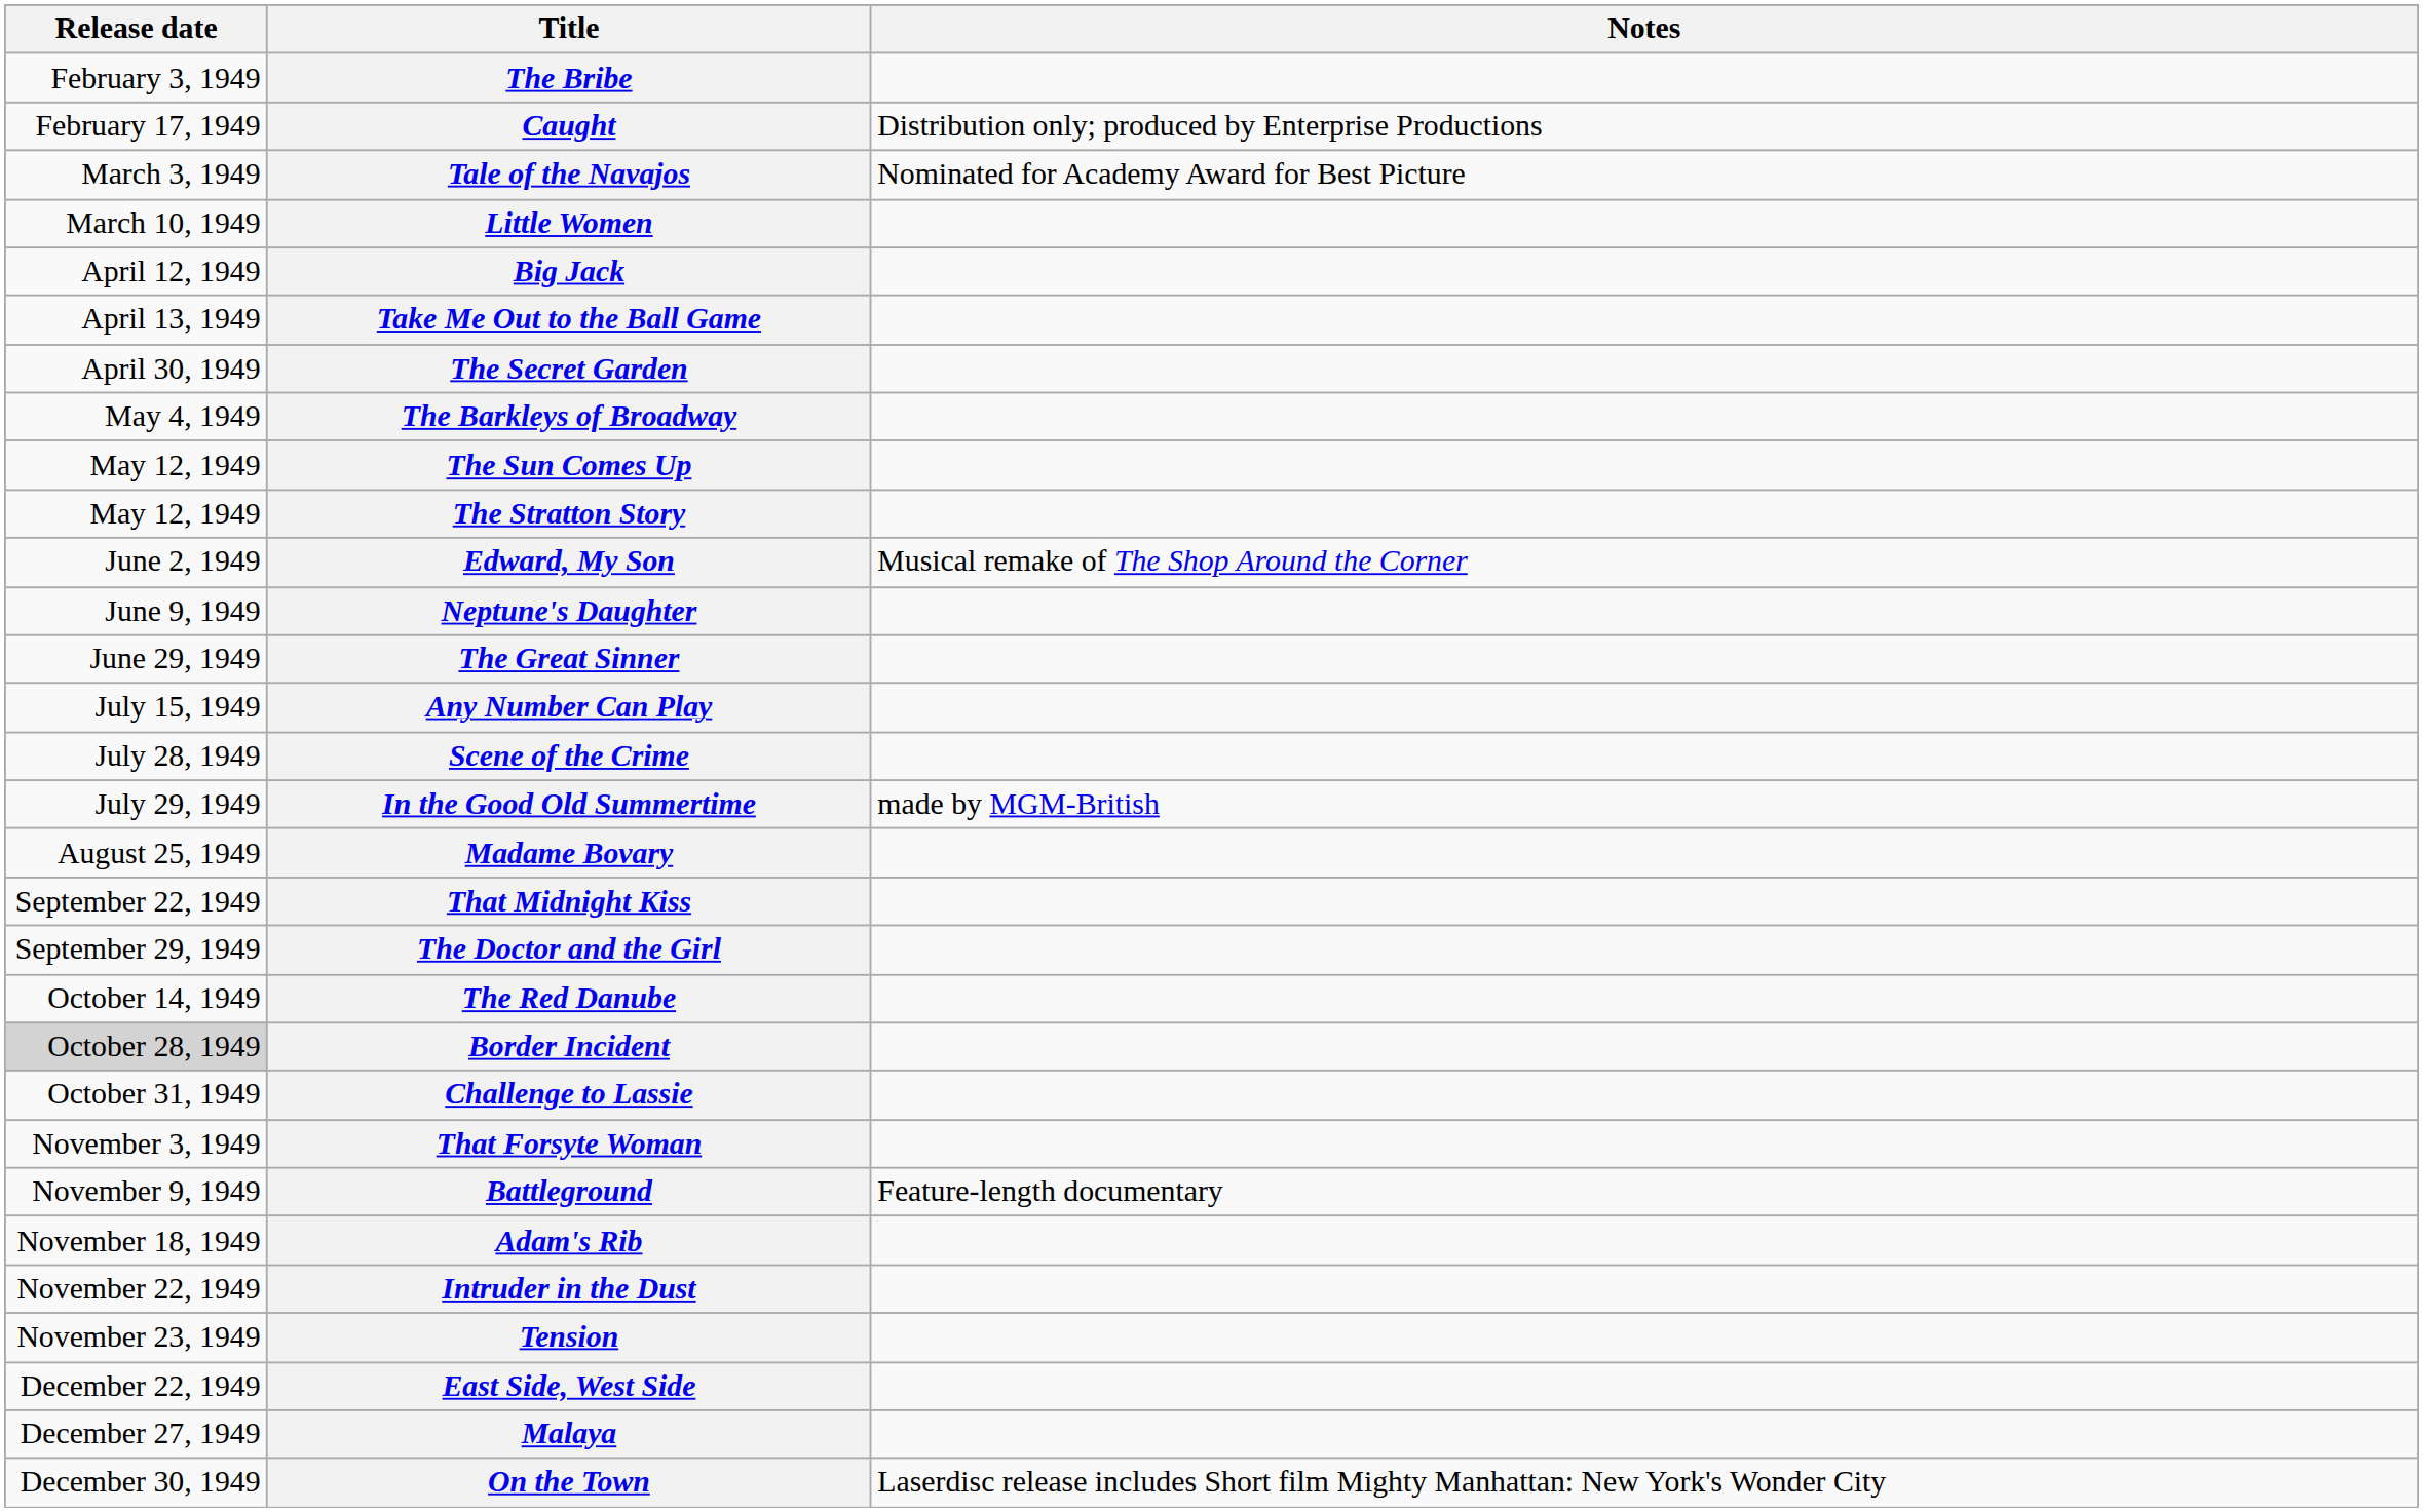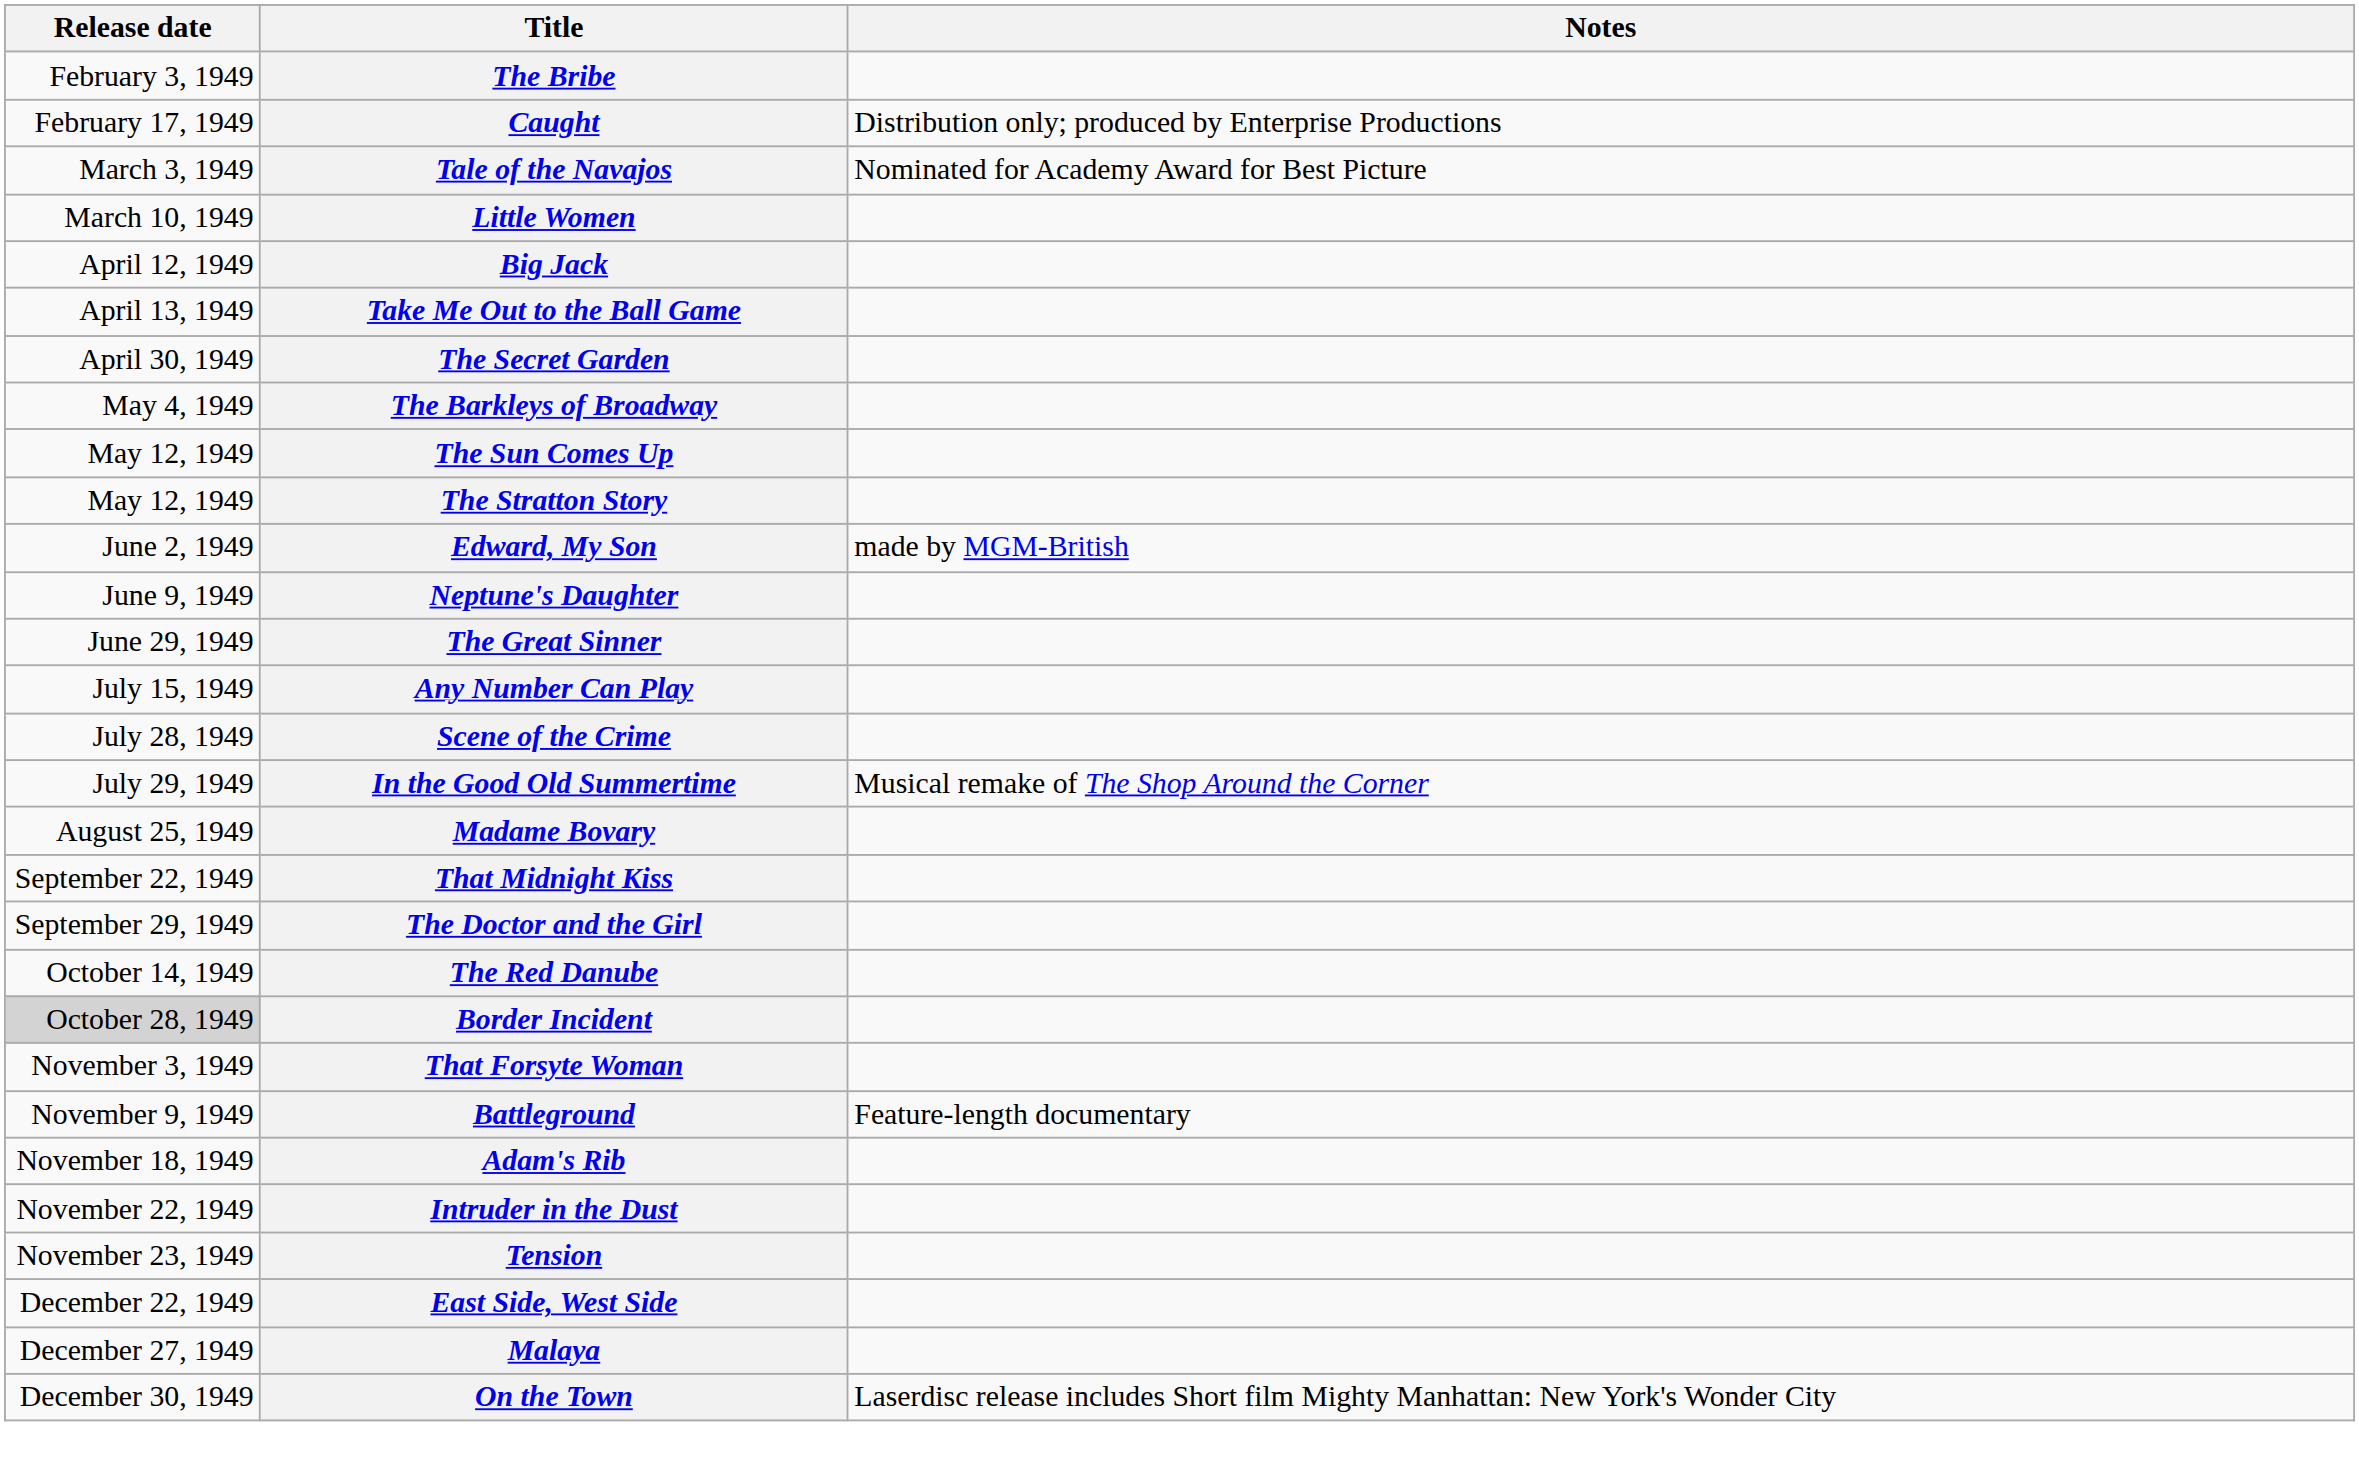 <table class="wikitable sortable" style="width:100%;">
 <tr>
 <th scope="col" style="width:130px;">Release date</th>
 <th>Title</th>
 <th>Notes</th>
 </tr>
 <tr>
 <td style="text-align:right;">February 3, 1949</td>
 <th scope="row"><em><a href='#'>The Bribe</a></em></th>
 <td></td>
 </tr>
 <tr>
 <td style="text-align:right;">February 17, 1949</td>
 <th scope="row"><em><a href='#'>Caught</a></em></th>
 <td>Distribution only; produced by Enterprise Productions</td>
 </tr>
 <tr>
 <td style="text-align:right;">March 3, 1949</td>
 <th scope="row"><em><a href='#'>Tale of the Navajos</a></em></th>
 <td>Nominated for Academy Award for Best Picture</td>
 </tr>
 <tr>
 <td style="text-align:right;">March 10, 1949</td>
 <th scope="row"><em><a href='#'>Little Women</a></em></th>
 <td></td>
 </tr>
 <tr>
 <td style="text-align:right;">April 12, 1949</td>
 <th scope="row"><em><a href='#'>Big Jack</a></em></th>
 <td></td>
 </tr>
 <tr>
 <td style="text-align:right;">April 13, 1949</td>
 <th scope="row"><em><a href='#'>Take Me Out to the Ball Game</a></em></th>
 <td></td>
 </tr>
 <tr>
 <td style="text-align:right;">April 30, 1949</td>
 <th scope="row"><em><a href='#'>The Secret Garden</a></em></th>
 <td></td>
 </tr>
 <tr>
 <td style="text-align:right;">May 4, 1949</td>
 <th scope="row"><em><a href='#'>The Barkleys of Broadway</a></em></th>
 <td></td>
 </tr>
 <tr>
 <td style="text-align:right;">May 12, 1949</td>
 <th scope="row"><em><a href='#'>The Sun Comes Up</a></em></th>
 <td></td>
 </tr>
 <tr>
 <td style="text-align:right;">May 12, 1949</td>
 <th scope="row"><em><a href='#'>The Stratton Story</a></em></th>
 <td></td>
 </tr>
 <tr>
 <td style="text-align:right;">June 2, 1949</td>
 <th scope="row"><em><a href='#'>Edward, My Son</a></em></th>
-<td>Musical remake of <em><a href='#'>The Shop Around the Corner</a></em></td>
+<td>made by <a href='#'>MGM-British</a></td>
 </tr>
 <tr>
 <td style="text-align:right;">June 9, 1949</td>
 <th scope="row"><em><a href='#'>Neptune's Daughter</a></em></th>
 <td></td>
 </tr>
 <tr>
 <td style="text-align:right;">June 29, 1949</td>
 <th scope="row"><em><a href='#'>The Great Sinner</a></em></th>
 <td></td>
 </tr>
 <tr>
 <td style="text-align:right;">July 15, 1949</td>
 <th scope="row"><em><a href='#'>Any Number Can Play</a></em></th>
 <td></td>
 </tr>
 <tr>
 <td style="text-align:right;">July 28, 1949</td>
 <th scope="row"><em><a href='#'>Scene of the Crime</a></em></th>
 <td></td>
 </tr>
 <tr>
 <td style="text-align:right;">July 29, 1949</td>
 <th scope="row"><em><a href='#'>In the Good Old Summertime</a></em></th>
-<td>made by <a href='#'>MGM-British</a></td>
+<td>Musical remake of <em><a href='#'>The Shop Around the Corner</a></em></td>
 </tr>
 <tr>
 <td style="text-align:right;">August 25, 1949</td>
 <th scope="row"><em><a href='#'>Madame Bovary</a></em></th>
 <td></td>
 </tr>
 <tr>
 <td style="text-align:right;">September 22, 1949</td>
 <th scope="row"><em><a href='#'>That Midnight Kiss</a></em></th>
 <td></td>
 </tr>
 <tr>
 <td style="text-align:right;">September 29, 1949</td>
 <th scope="row"><em><a href='#'>The Doctor and the Girl</a></em></th>
 <td></td>
 </tr>
 <tr>
 <td style="text-align:right;">October 14, 1949</td>
 <th scope="row"><em><a href='#'>The Red Danube</a></em></th>
 <td></td>
 </tr>
 <tr>
 <td style="background: lightgrey; text-align:right;">October 28, 1949</td>
 <th scope="row"><em><a href='#'>Border Incident</a></em></th>
-<td></td>
-</tr>
-<tr>
-<td style="text-align:right;">October 31, 1949</td>
-<th scope="row"><em><a href='#'>Challenge to Lassie</a></em></th>
 <td></td>
 </tr>
 <tr>
 <td style="text-align:right;">November 3, 1949</td>
 <th scope="row"><em><a href='#'>That Forsyte Woman</a></em></th>
 <td></td>
 </tr>
 <tr>
 <td style="text-align:right;">November 9, 1949</td>
 <th scope="row"><em><a href='#'>Battleground</a></em></th>
 <td>Feature-length documentary</td>
 </tr>
 <tr>
 <td style="text-align:right;">November 18, 1949</td>
 <th scope="row"><em><a href='#'>Adam's Rib</a></em></th>
 <td></td>
 </tr>
 <tr>
 <td style="text-align:right;">November 22, 1949</td>
 <th scope="row"><em><a href='#'>Intruder in the Dust</a></em></th>
 <td></td>
 </tr>
 <tr>
 <td style="text-align:right;">November 23, 1949</td>
 <th scope="row"><em><a href='#'>Tension</a></em></th>
 <td></td>
 </tr>
 <tr>
 <td style="text-align:right;">December 22, 1949</td>
 <th scope="row"><em><a href='#'>East Side, West Side</a></em></th>
 <td></td>
 </tr>
 <tr>
 <td style="text-align:right;">December 27, 1949</td>
 <th scope="row"><em><a href='#'>Malaya</a></em></th>
 <td></td>
 </tr>
 <tr>
 <td style="text-align:right;">December 30, 1949</td>
 <th scope="row"><em><a href='#'>On the Town</a></em></th>
 <td>Laserdisc release includes Short film Mighty Manhattan: New York's Wonder City</td>
 </tr>
 </table>
